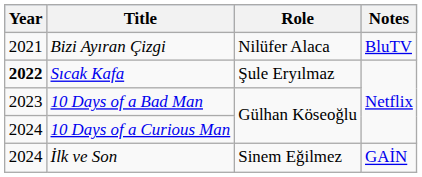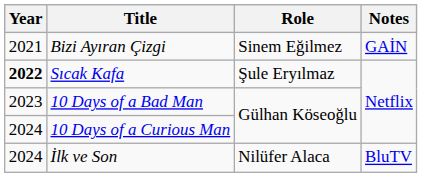 <table class="wikitable" style="font-size: 80%;">
 <tr align="center" bgcolor="#b0c4de">
 <th>Year</th>
 <th>Title</th>
 <th>Role</th>
 <th>Notes</th>
 </tr>
 <tr>
 <td>2021</td>
 <td><em>Bizi Ayıran Çizgi</em></td>
-<td>Nilüfer Alaca</td>
-<td><a href='#'>BluTV</a></td>
+<td>Sinem Eğilmez</td>
+<td><a href='#'>GAİN</a></td>
 </tr>
 <tr>
 <td><strong>2022</strong></td>
 <td><em><a href='#'>Sıcak Kafa</a></em></td>
 <td>Şule Eryılmaz</td>
 <td rowspan="3"><a href='#'>Netflix</a></td>
 </tr>
 <tr>
 <td>2023</td>
 <td><em><a href='#'>10 Days of a Bad Man</a></em></td>
 <td rowspan="2">Gülhan Köseoğlu</td>
 </tr>
 <tr>
 <td>2024</td>
 <td><em><a href='#'>10 Days of a Curious Man</a></em></td>
 </tr>
 <tr>
 <td>2024</td>
 <td><em>İlk ve Son</em></td>
-<td>Sinem Eğilmez</td>
-<td><a href='#'>GAİN</a></td>
+<td>Nilüfer Alaca</td>
+<td><a href='#'>BluTV</a></td>
 </tr>
 </table>
